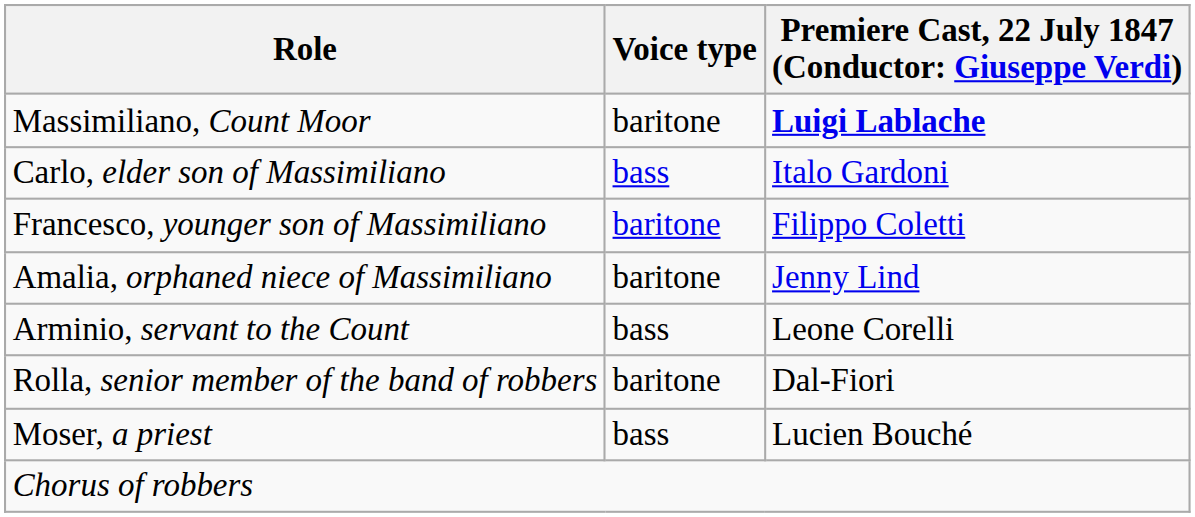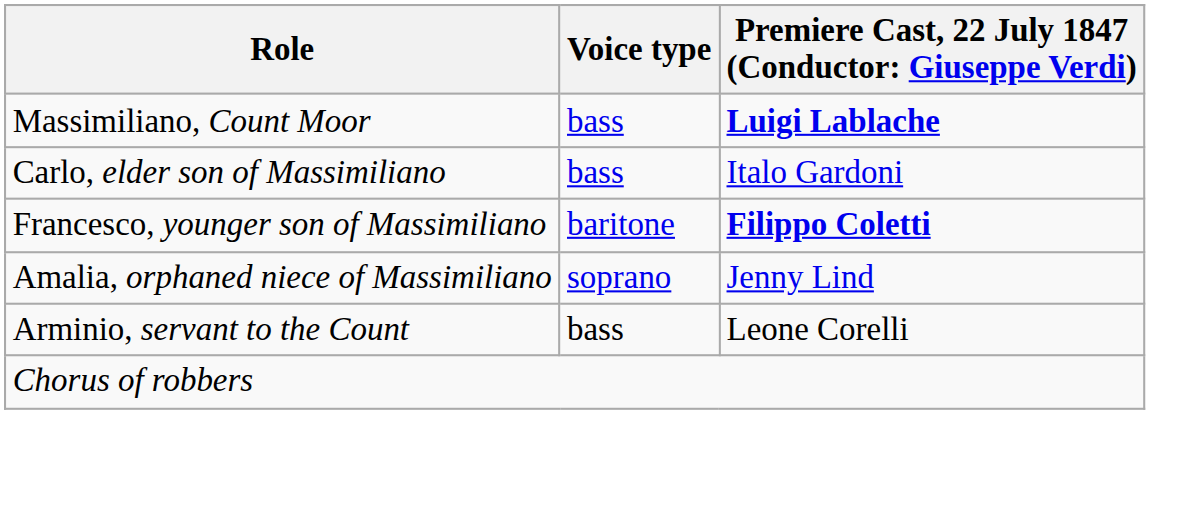 <table class="wikitable">
 <tr>
 <th>Role</th>
 <th>Voice type</th>
 <th>Premiere Cast, 22 July 1847<br>(Conductor: <a href='#'>Giuseppe Verdi</a>)</th>
 </tr>
 <tr>
 <td>Massimiliano, <em>Count Moor</em></td>
-<td>baritone</td>
+<td><a href='#'>bass</a></td>
 <td><strong><a href='#'>Luigi Lablache</a></strong></td>
 </tr>
 <tr>
 <td>Carlo, <em>elder son of Massimiliano</em></td>
 <td><a href='#'>bass</a></td>
 <td><a href='#'>Italo Gardoni</a></td>
 </tr>
 <tr>
 <td>Francesco, <em>younger son of Massimiliano</em></td>
 <td><a href='#'>baritone</a></td>
-<td><a href='#'>Filippo Coletti</a></td>
+<td><strong><a href='#'>Filippo Coletti</a></strong></td>
 </tr>
 <tr>
 <td>Amalia, <em>orphaned niece of Massimiliano</em></td>
-<td>baritone</td>
+<td><a href='#'>soprano</a></td>
 <td><a href='#'>Jenny Lind</a></td>
 </tr>
 <tr>
 <td>Arminio, <em>servant to the Count</em></td>
 <td>bass</td>
 <td>Leone Corelli</td>
 </tr>
 <tr>
-<td>Rolla, <em>senior member of the band of robbers</em></td>
-<td>baritone</td>
-<td>Dal-Fiori</td>
-</tr>
-<tr>
-<td>Moser, <em>a priest</em></td>
-<td>bass</td>
-<td>Lucien Bouché</td>
-</tr>
-<tr>
 <td colspan="3"><em>Chorus of robbers</em></td>
 </tr>
 </table>
